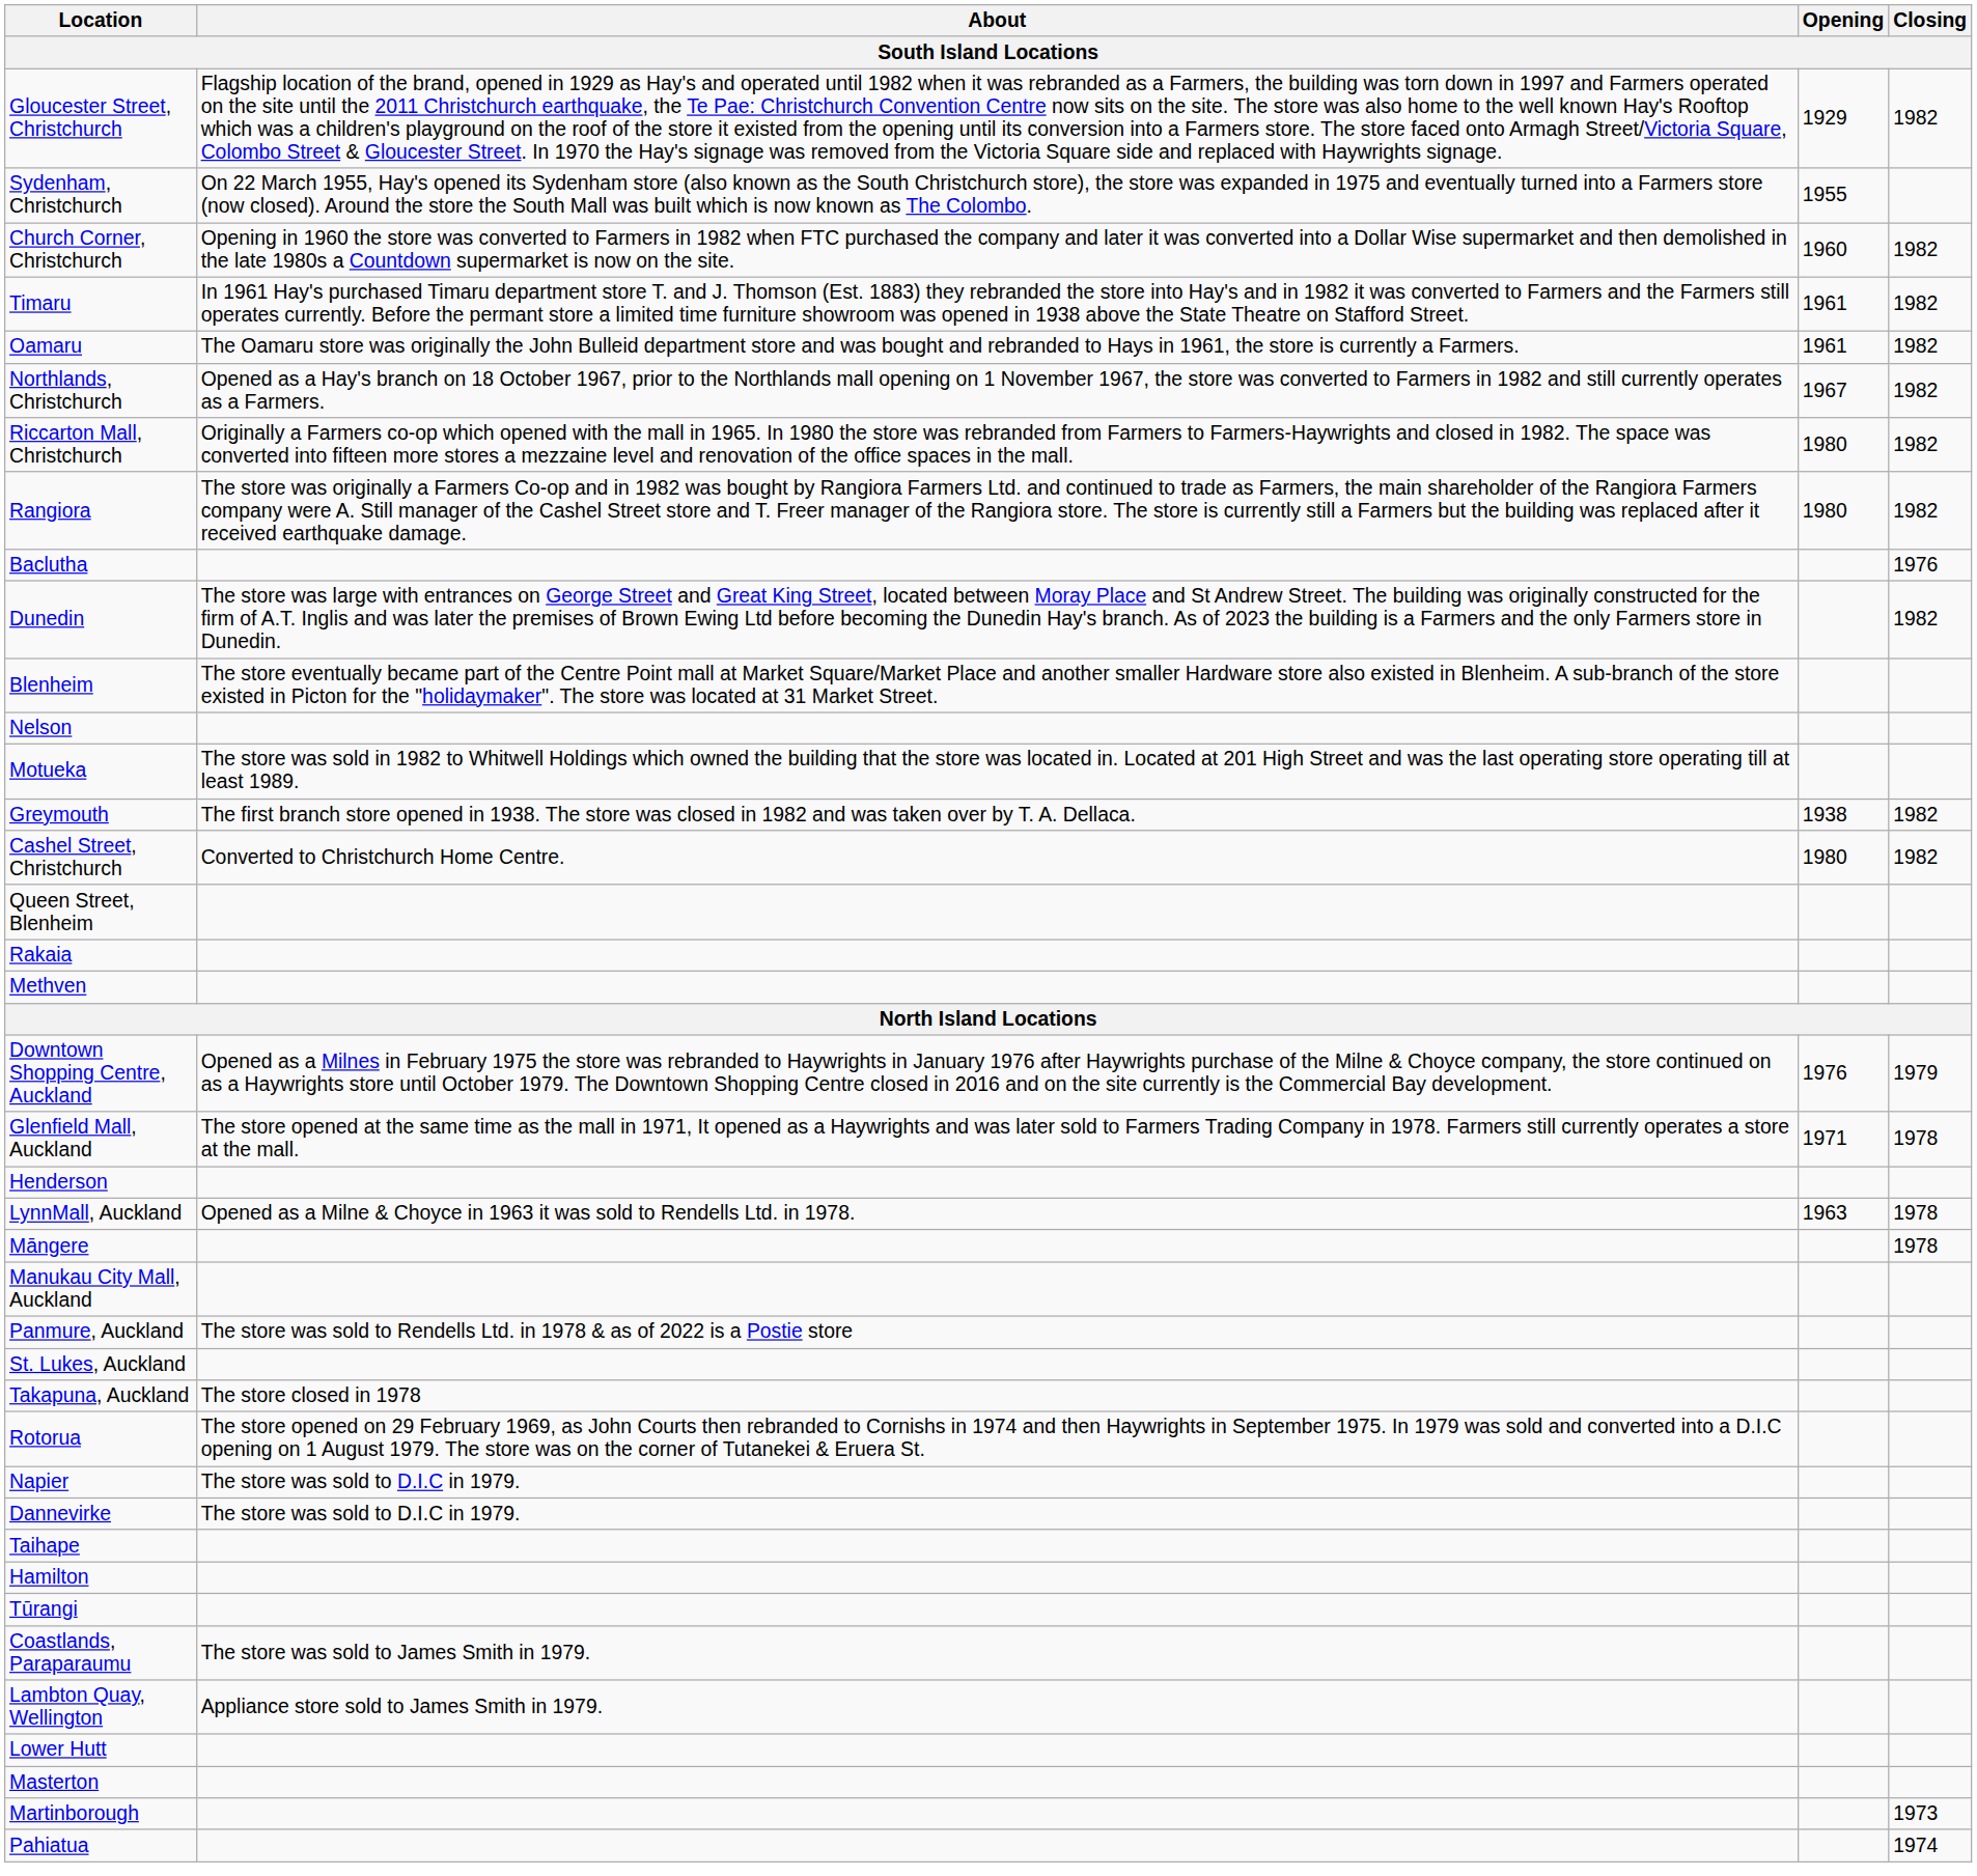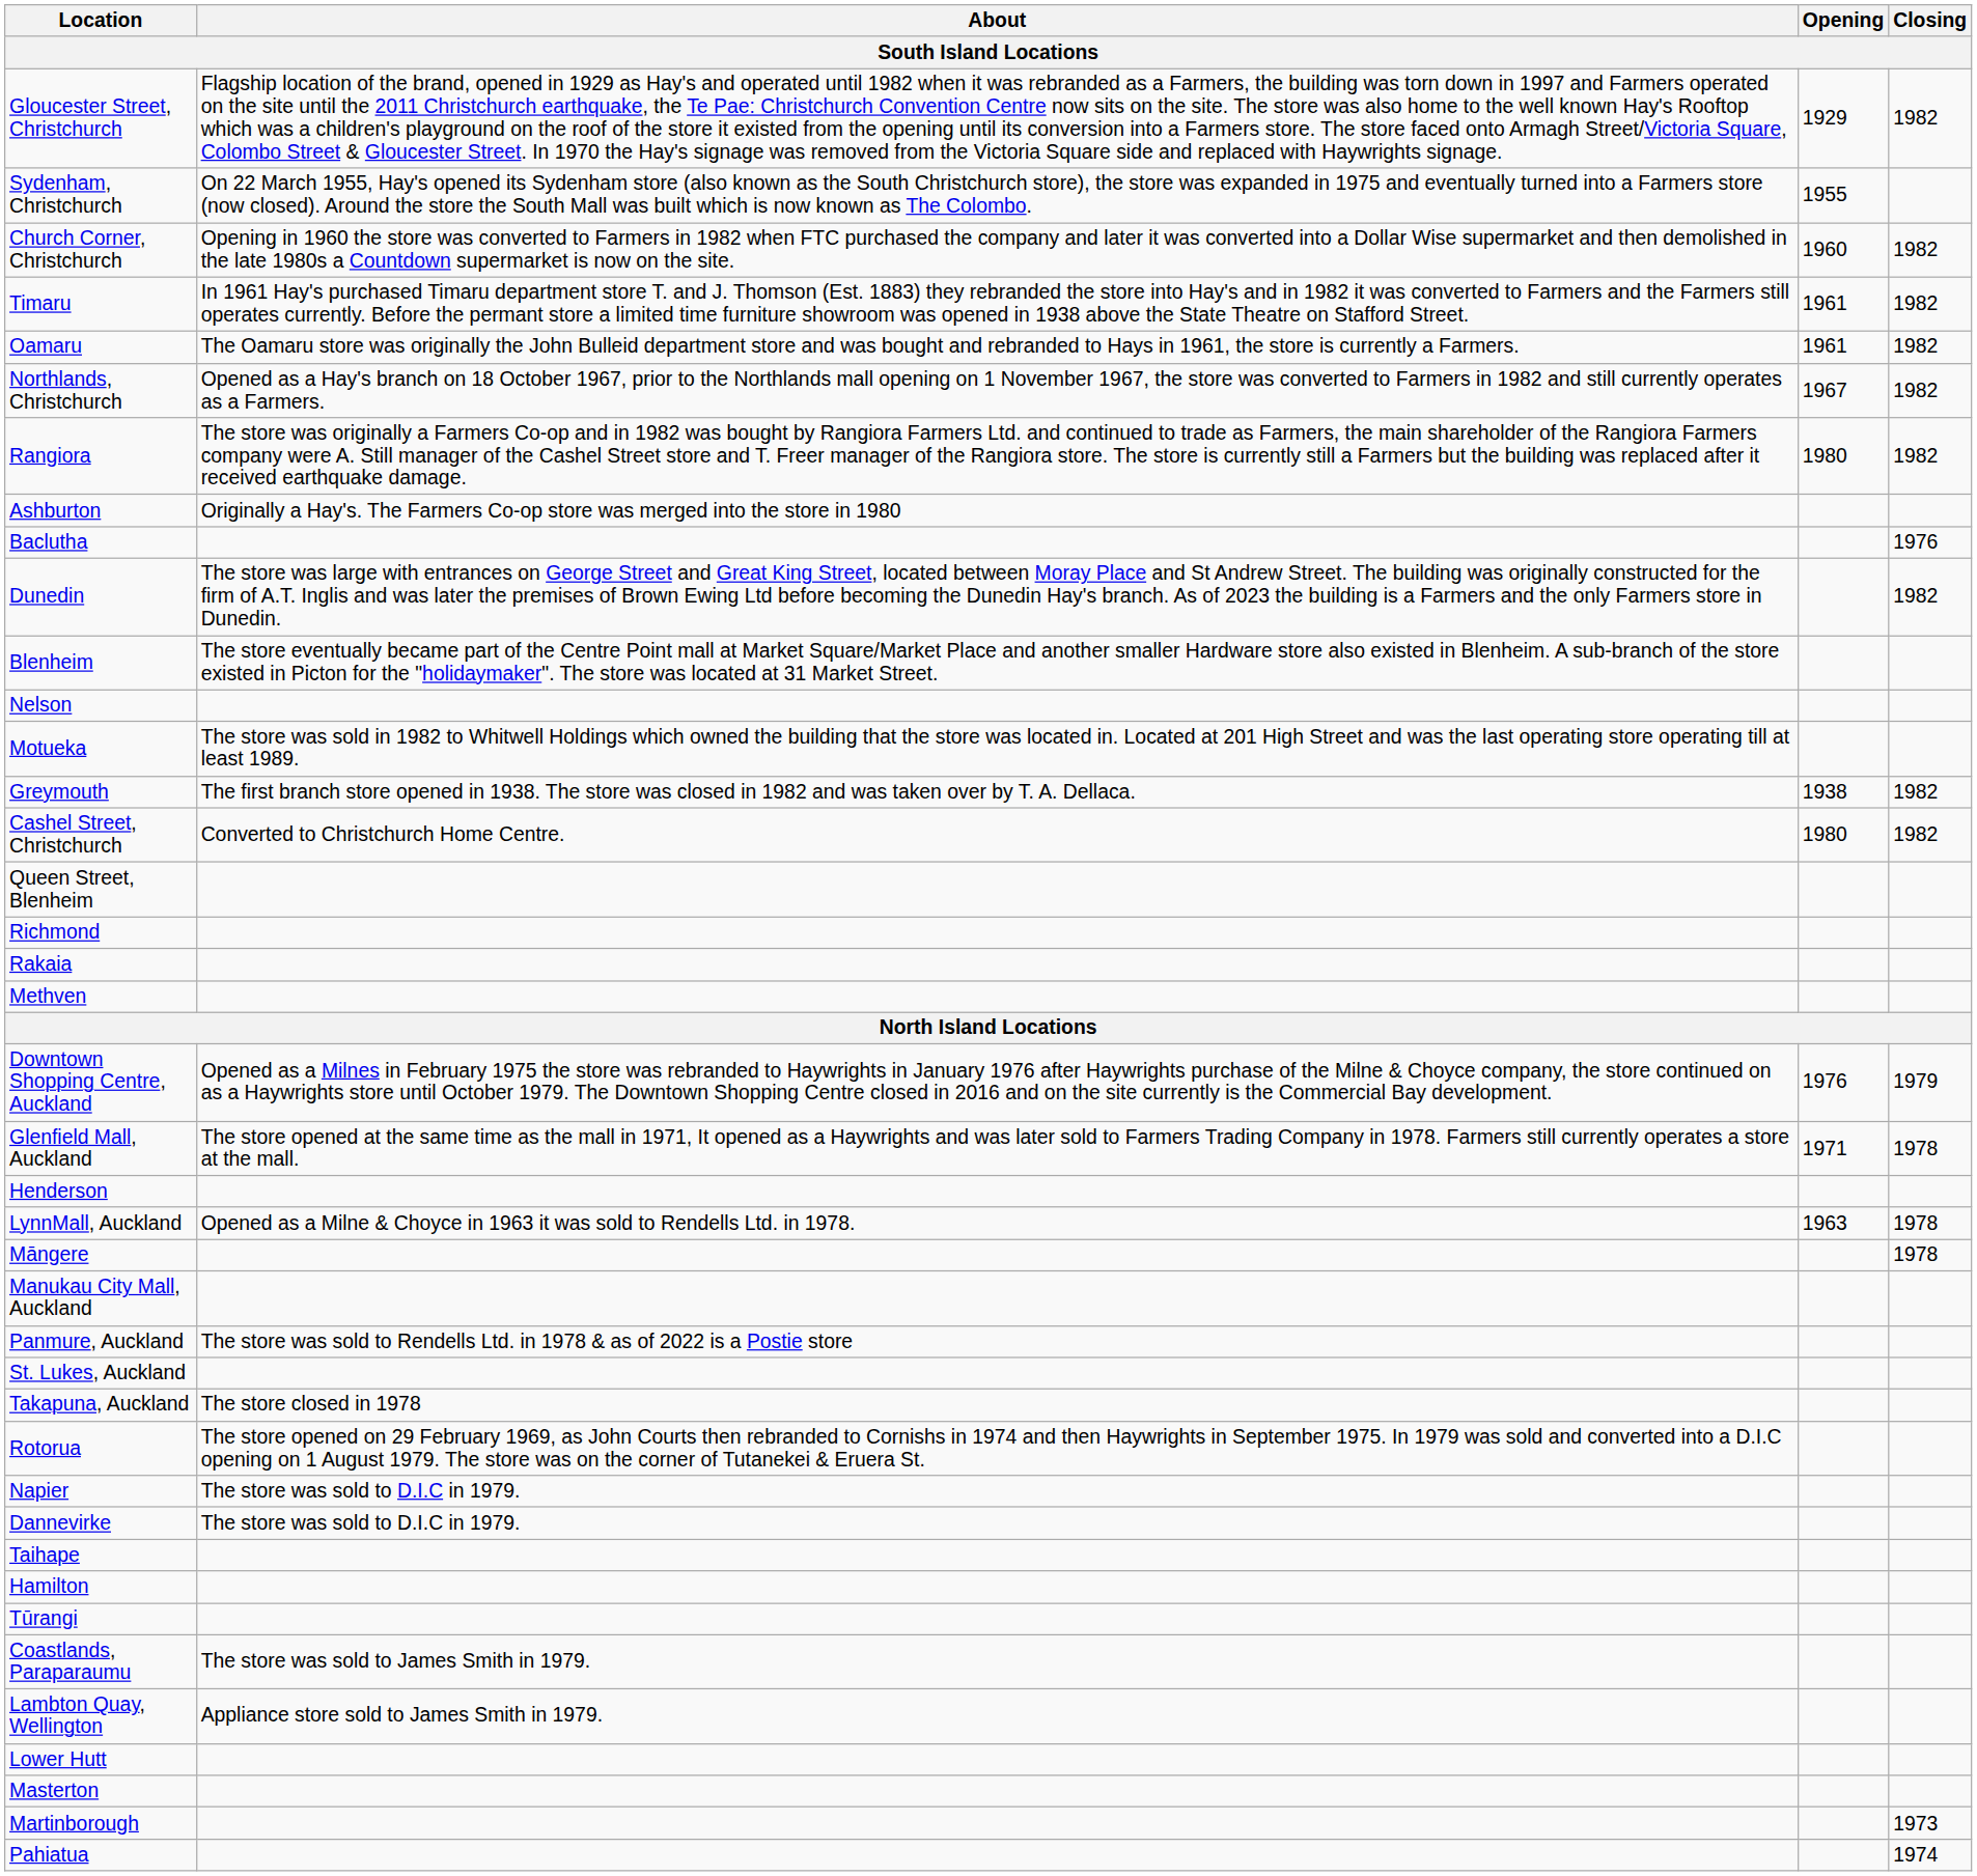 <table class="wikitable">
 <tr>
 <th>Location</th>
 <th>About</th>
 <th>Opening</th>
 <th>Closing</th>
 </tr>
 <tr>
 <th colspan="4">South Island Locations</th>
 </tr>
 <tr>
 <td><a href='#'>Gloucester Street</a>, <a href='#'>Christchurch</a></td>
 <td>Flagship location of the brand, opened in 1929 as Hay's and operated until 1982 when it was rebranded as a Farmers, the building was torn down in 1997 and Farmers operated on the site until the <a href='#'>2011 Christchurch earthquake</a>, the <a href='#'>Te Pae: Christchurch Convention Centre</a> now sits on the site. The store was also home to the well known Hay's Rooftop which was a children's playground on the roof of the store it existed from the opening until its conversion into a Farmers store. The store faced onto Armagh Street/<a href='#'>Victoria Square</a>, <a href='#'>Colombo Street</a> & <a href='#'>Gloucester Street</a>. In 1970 the Hay's signage was removed from the Victoria Square side and replaced with Haywrights signage.</td>
 <td>1929</td>
 <td>1982</td>
 </tr>
 <tr>
 <td><a href='#'>Sydenham</a>, Christchurch</td>
 <td>On 22 March 1955, Hay's opened its Sydenham store (also known as the South Christchurch store), the store was expanded in 1975 and eventually turned into a Farmers store (now closed). Around the store the South Mall was built which is now known as <a href='#'>The Colombo</a>.</td>
 <td>1955</td>
 <td></td>
 </tr>
 <tr>
 <td><a href='#'>Church Corner</a>, Christchurch</td>
 <td>Opening in 1960 the store was converted to Farmers in 1982 when FTC purchased the company and later it was converted into a Dollar Wise supermarket and then demolished in the late 1980s a <a href='#'>Countdown</a> supermarket is now on the site.</td>
 <td>1960</td>
 <td>1982</td>
 </tr>
 <tr>
 <td><a href='#'>Timaru</a></td>
 <td>In 1961 Hay's purchased Timaru department store T. and J. Thomson (Est. 1883) they rebranded the store into Hay's and in 1982 it was converted to Farmers and the Farmers still operates currently. Before the permant store a limited time furniture showroom was opened in 1938 above the State Theatre on Stafford Street.</td>
 <td>1961</td>
 <td>1982</td>
 </tr>
 <tr>
 <td><a href='#'>Oamaru</a></td>
 <td>The Oamaru store was originally the John Bulleid department store and was bought and rebranded to Hays in 1961, the store is currently a Farmers.</td>
 <td>1961</td>
 <td>1982</td>
 </tr>
 <tr>
 <td><a href='#'>Northlands</a>, Christchurch</td>
 <td>Opened as a Hay's branch on 18 October 1967, prior to the Northlands mall opening on 1 November 1967, the store was converted to Farmers in 1982 and still currently operates as a Farmers.</td>
 <td>1967</td>
 <td>1982</td>
 </tr>
 <tr>
-<td><a href='#'>Riccarton Mall</a>, Christchurch</td>
-<td>Originally a Farmers co-op which opened with the mall in 1965. In 1980 the store was rebranded from Farmers to Farmers-Haywrights and closed in 1982. The space was converted into fifteen more stores a mezzaine level and renovation of the office spaces in the mall.</td>
+<td><a href='#'>Rangiora</a></td>
+<td>The store was originally a Farmers Co-op and in 1982 was bought by Rangiora Farmers Ltd. and continued to trade as Farmers, the main shareholder of the Rangiora Farmers company were A. Still manager of the Cashel Street store and T. Freer manager of the Rangiora store. The store is currently still a Farmers but the building was replaced after it received earthquake damage.</td>
 <td>1980</td>
 <td>1982</td>
 </tr>
 <tr>
-<td><a href='#'>Rangiora</a></td>
-<td>The store was originally a Farmers Co-op and in 1982 was bought by Rangiora Farmers Ltd. and continued to trade as Farmers, the main shareholder of the Rangiora Farmers company were A. Still manager of the Cashel Street store and T. Freer manager of the Rangiora store. The store is currently still a Farmers but the building was replaced after it received earthquake damage.</td>
-<td>1980</td>
-<td>1982</td>
+<td><a href='#'>Ashburton</a></td>
+<td>Originally a Hay's. The Farmers Co-op store was merged into the store in 1980</td>
+<td></td>
+<td></td>
 </tr>
 <tr>
 <td><a href='#'>Baclutha</a></td>
 <td></td>
 <td></td>
 <td>1976</td>
 </tr>
 <tr>
 <td><a href='#'>Dunedin</a></td>
 <td>The store was large with entrances on <a href='#'>George Street</a> and <a href='#'>Great King Street</a>, located between <a href='#'>Moray Place</a> and St Andrew Street. The building was originally constructed for the firm of A.T. Inglis and was later the premises of Brown Ewing Ltd before becoming the Dunedin Hay's branch. As of 2023 the building is a Farmers and the only Farmers store in Dunedin.</td>
 <td></td>
 <td>1982</td>
 </tr>
 <tr>
 <td><a href='#'>Blenheim</a></td>
 <td>The store eventually became part of the Centre Point mall at Market Square/Market Place and another smaller Hardware store also existed in Blenheim. A sub-branch of the store existed in Picton for the "<a href='#'>holidaymaker</a>". The store was located at 31 Market Street.</td>
 <td></td>
 <td></td>
 </tr>
 <tr>
 <td><a href='#'>Nelson</a></td>
 <td></td>
 <td></td>
 <td></td>
 </tr>
 <tr>
 <td><a href='#'>Motueka</a></td>
 <td>The store was sold in 1982 to Whitwell Holdings which owned the building that the store was located in. Located at 201 High Street and was the last operating store operating till at least 1989.</td>
 <td></td>
 <td></td>
 </tr>
 <tr>
 <td><a href='#'>Greymouth</a></td>
 <td>The first branch store opened in 1938. The store was closed in 1982 and was taken over by T. A. Dellaca.</td>
 <td>1938</td>
 <td>1982</td>
 </tr>
 <tr>
 <td><a href='#'>Cashel Street</a>, Christchurch</td>
 <td>Converted to Christchurch Home Centre.</td>
 <td>1980</td>
 <td>1982</td>
 </tr>
 <tr>
 <td>Queen Street, Blenheim</td>
+<td></td>
+<td></td>
+<td></td>
+</tr>
+<tr>
+<td><a href='#'>Richmond</a></td>
 <td></td>
 <td></td>
 <td></td>
 </tr>
 <tr>
 <td><a href='#'>Rakaia</a></td>
 <td></td>
 <td></td>
 <td></td>
 </tr>
 <tr>
 <td><a href='#'>Methven</a></td>
 <td></td>
 <td></td>
 <td></td>
 </tr>
 <tr>
 <th colspan="4">North Island Locations</th>
 </tr>
 <tr>
 <td><a href='#'>Downtown Shopping Centre</a>, <a href='#'>Auckland</a></td>
 <td>Opened as a <a href='#'>Milnes</a> in February 1975 the store was rebranded to Haywrights in January 1976 after Haywrights purchase of the Milne & Choyce company, the store continued on as a Haywrights store until October 1979. The Downtown Shopping Centre closed in 2016 and on the site currently is the Commercial Bay development.</td>
 <td>1976</td>
 <td>1979</td>
 </tr>
 <tr>
 <td><a href='#'>Glenfield Mall</a>, Auckland</td>
 <td>The store opened at the same time as the mall in 1971, It opened as a Haywrights and was later sold to Farmers Trading Company in 1978. Farmers still currently operates a store at the mall.</td>
 <td>1971</td>
 <td>1978</td>
 </tr>
 <tr>
 <td><a href='#'>Henderson</a></td>
 <td></td>
 <td></td>
 <td></td>
 </tr>
 <tr>
 <td><a href='#'>LynnMall</a>, Auckland</td>
 <td>Opened as a Milne & Choyce in 1963 it was sold to Rendells Ltd. in 1978.</td>
 <td>1963</td>
 <td>1978</td>
 </tr>
 <tr>
 <td><a href='#'>Māngere</a></td>
 <td></td>
 <td></td>
 <td>1978</td>
 </tr>
 <tr>
 <td><a href='#'>Manukau City Mall</a>, Auckland</td>
 <td></td>
 <td></td>
 <td></td>
 </tr>
 <tr>
 <td><a href='#'>Panmure</a>, Auckland</td>
 <td>The store was sold to Rendells Ltd. in 1978 & as of 2022 is a <a href='#'>Postie</a> store</td>
 <td></td>
 <td></td>
 </tr>
 <tr>
 <td><a href='#'>St. Lukes</a>, Auckland</td>
 <td></td>
 <td></td>
 <td></td>
 </tr>
 <tr>
 <td><a href='#'>Takapuna</a>, Auckland</td>
 <td>The store closed in 1978</td>
 <td></td>
 <td></td>
 </tr>
 <tr>
 <td><a href='#'>Rotorua</a></td>
 <td>The store opened on 29 February 1969, as John Courts then rebranded to Cornishs in 1974 and then Haywrights in September 1975. In 1979 was sold and converted into a D.I.C opening on 1 August 1979. The store was on the corner of Tutanekei & Eruera St. </td>
 <td></td>
 <td></td>
 </tr>
 <tr>
 <td><a href='#'>Napier</a></td>
 <td>The store was sold to <a href='#'>D.I.C</a> in 1979.</td>
 <td></td>
 <td></td>
 </tr>
 <tr>
 <td><a href='#'>Dannevirke</a></td>
 <td>The store was sold to D.I.C in 1979.</td>
 <td></td>
 <td></td>
 </tr>
 <tr>
 <td><a href='#'>Taihape</a></td>
 <td></td>
 <td></td>
 <td></td>
 </tr>
 <tr>
 <td><a href='#'>Hamilton</a></td>
 <td></td>
 <td></td>
 <td></td>
 </tr>
 <tr>
 <td><a href='#'>Tūrangi</a></td>
 <td></td>
 <td></td>
 <td></td>
 </tr>
 <tr>
 <td><a href='#'>Coastlands</a>, <a href='#'>Paraparaumu</a></td>
 <td>The store was sold to James Smith in 1979.</td>
 <td></td>
 <td></td>
 </tr>
 <tr>
 <td><a href='#'>Lambton Quay</a>, <a href='#'>Wellington</a></td>
 <td>Appliance store sold to James Smith in 1979.</td>
 <td></td>
 <td></td>
 </tr>
 <tr>
 <td><a href='#'>Lower Hutt</a></td>
 <td></td>
 <td></td>
 <td></td>
 </tr>
 <tr>
 <td><a href='#'>Masterton</a></td>
 <td></td>
 <td></td>
 <td></td>
 </tr>
 <tr>
 <td><a href='#'>Martinborough</a></td>
 <td></td>
 <td></td>
 <td>1973</td>
 </tr>
 <tr>
 <td><a href='#'>Pahiatua</a></td>
 <td></td>
 <td></td>
 <td>1974</td>
 </tr>
 </table>
